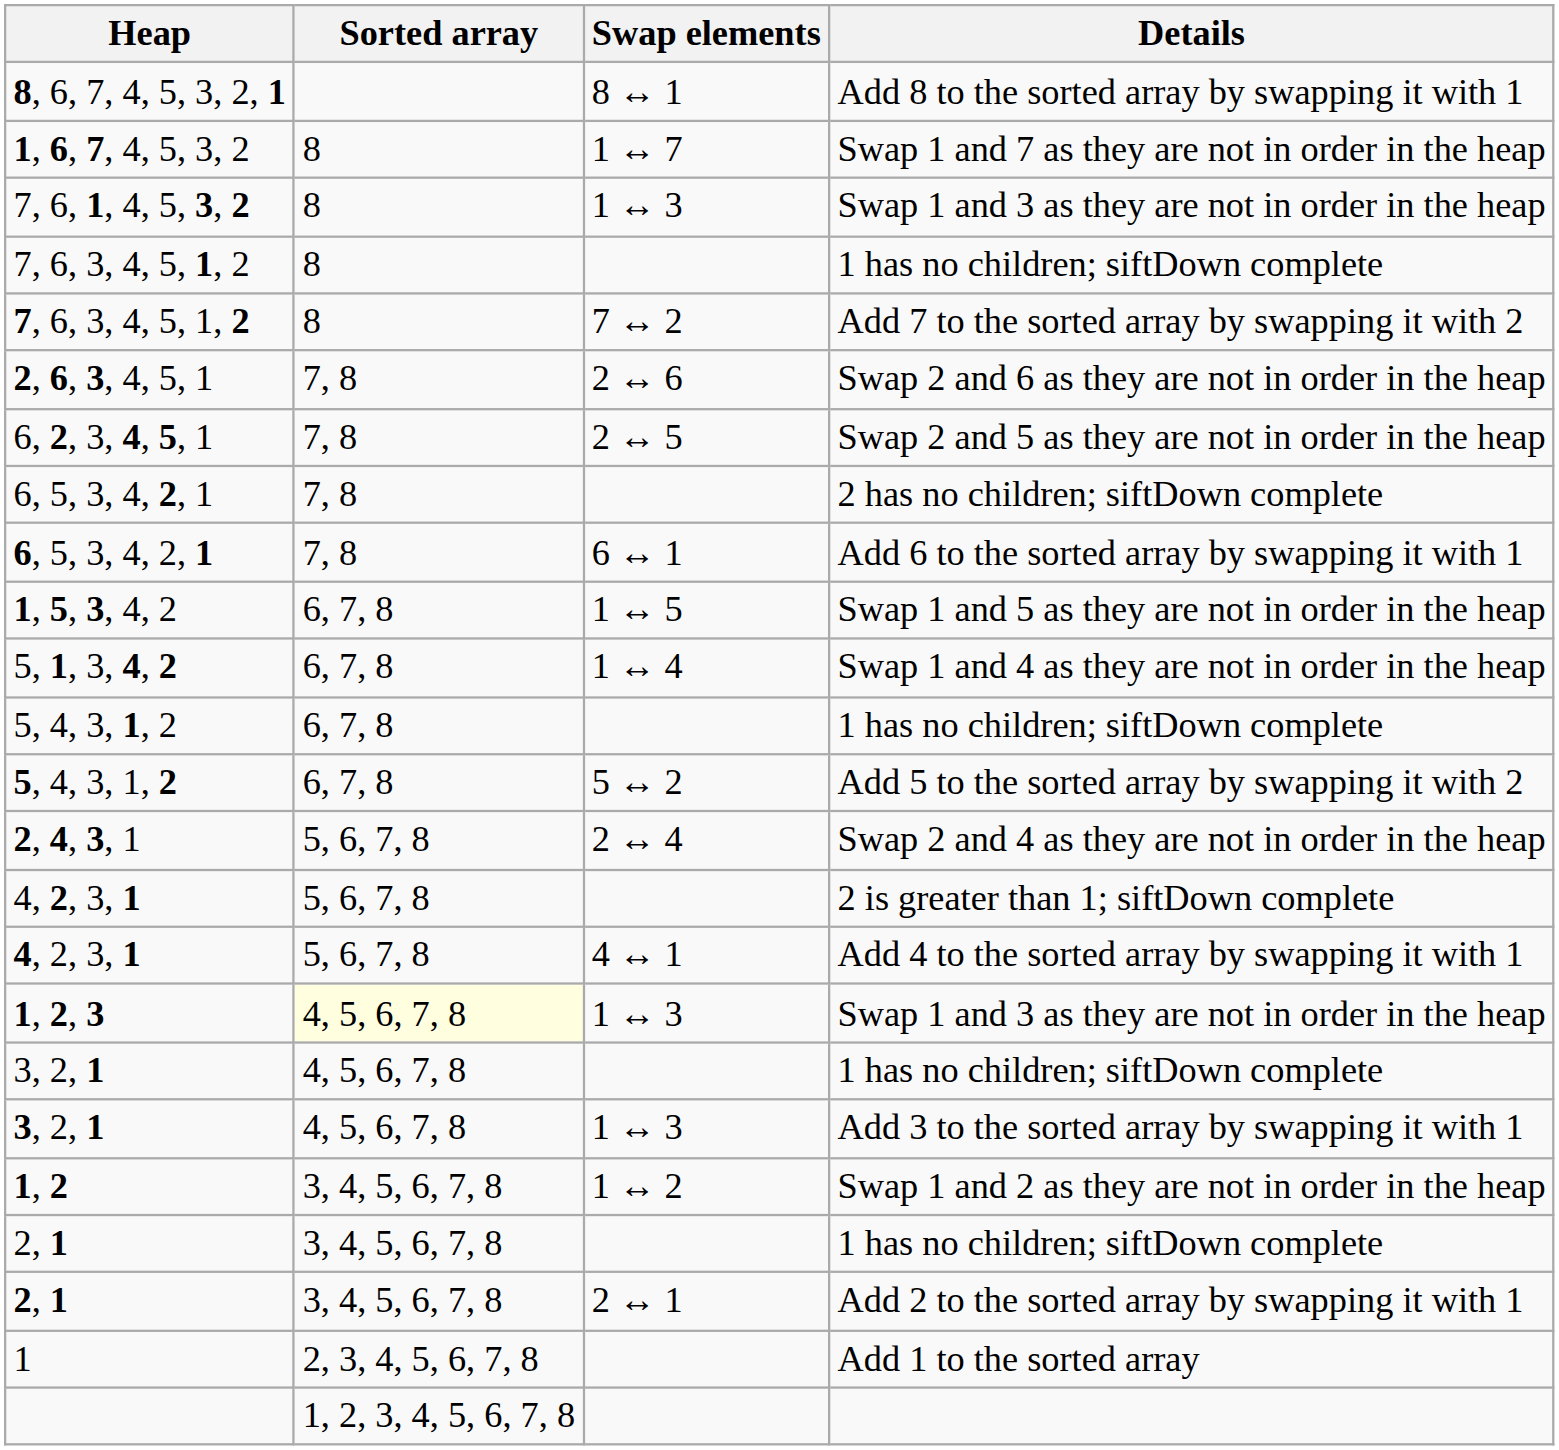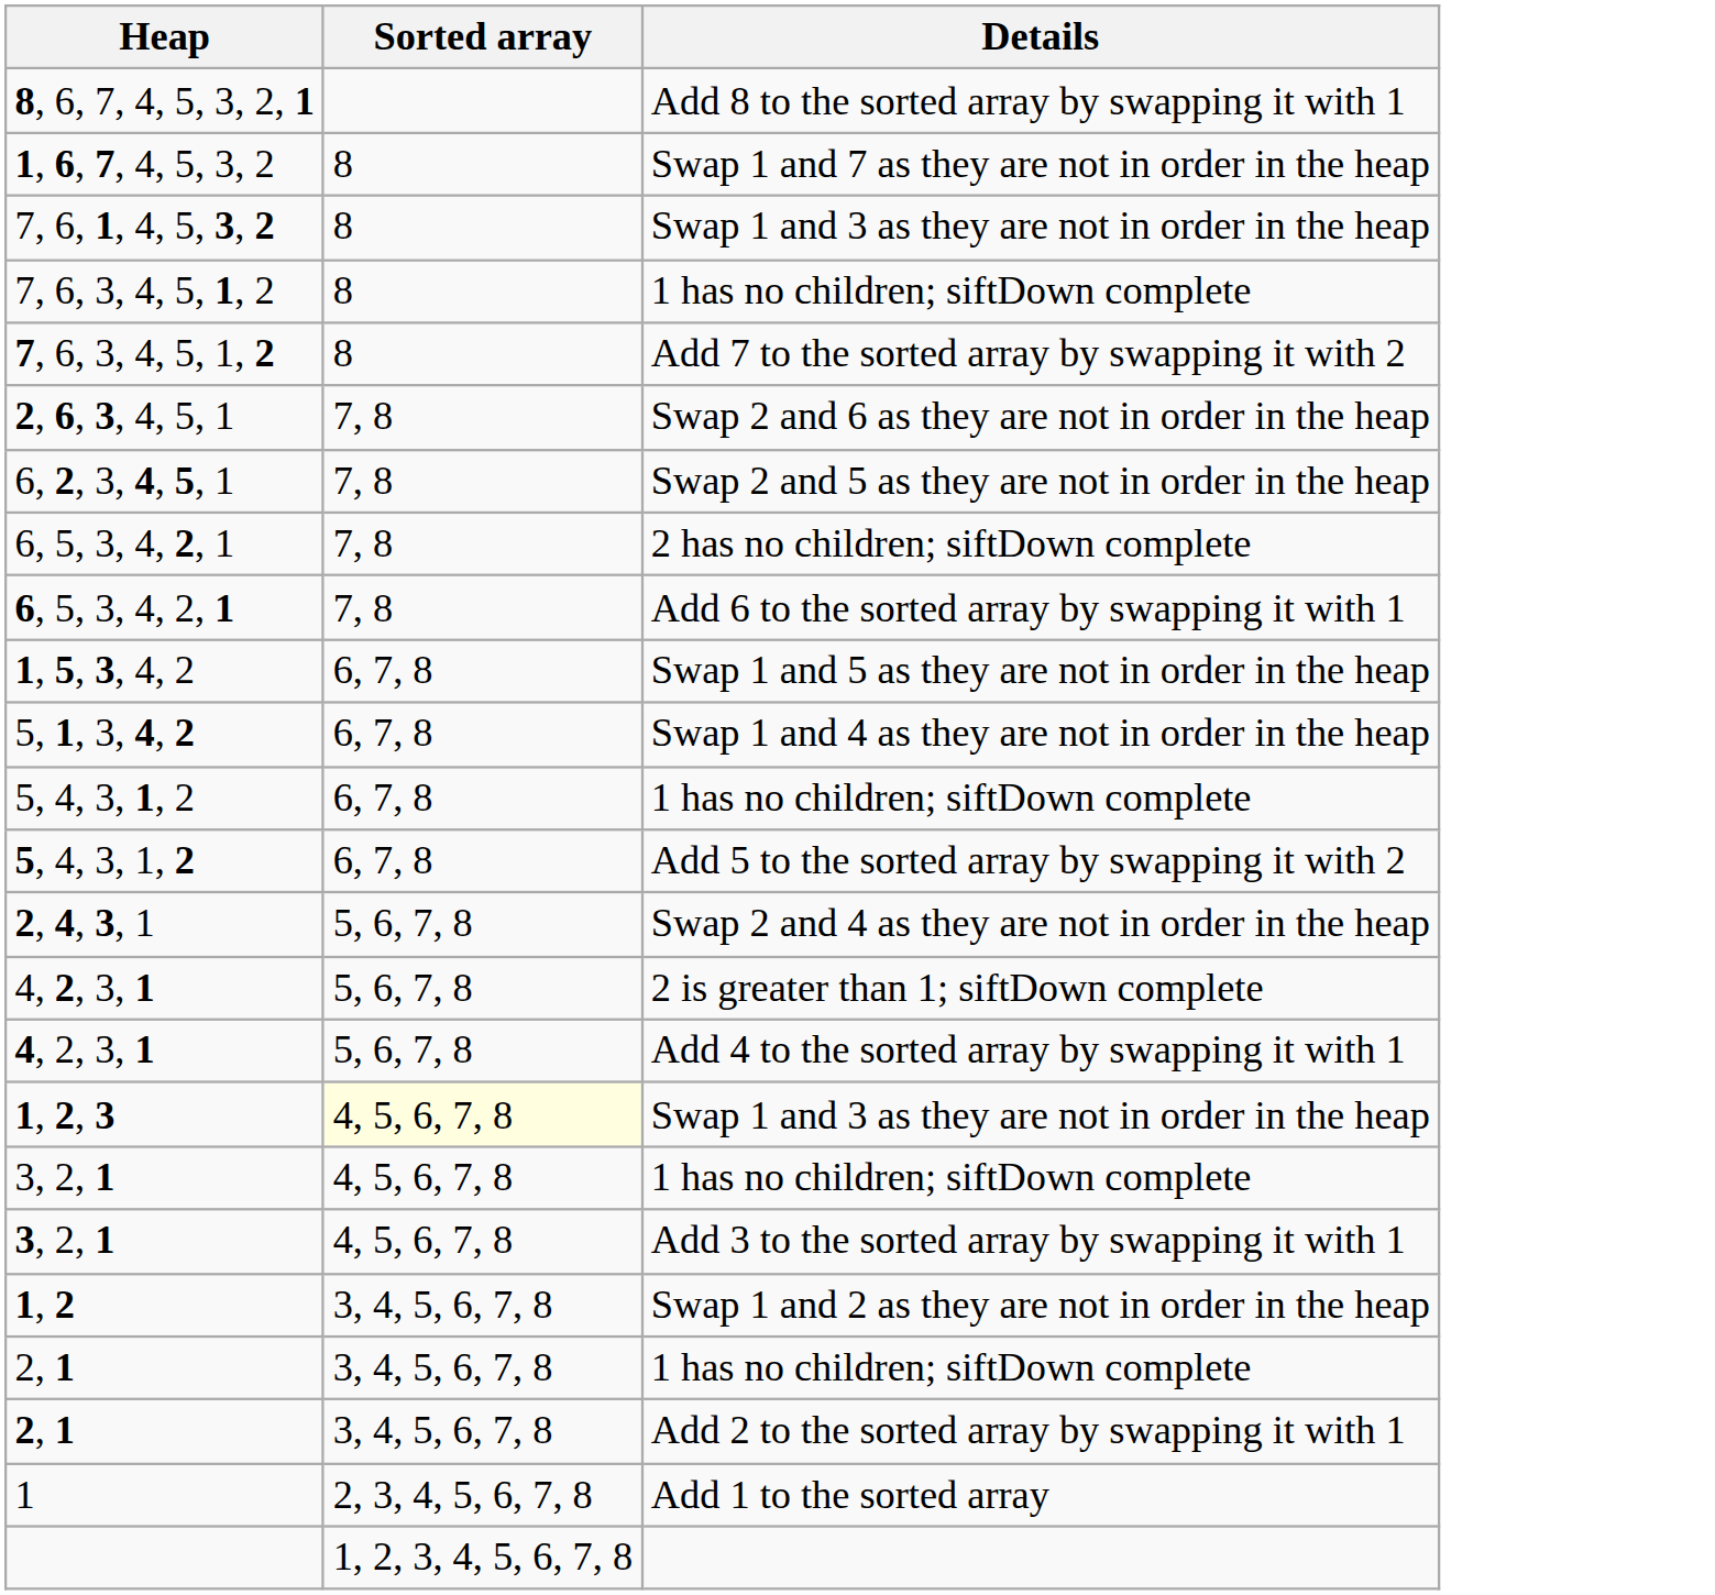 <table class="wikitable col2right">
 <tr>
 <th>Heap</th>
 <th>Sorted array</th>
-<th>Swap elements</th>
 <th>Details</th>
 </tr>
 <tr>
 <td><strong>8</strong>, 6, 7, 4, 5, 3, 2, <strong>1</strong></td>
 <td></td>
-<td>8 ↔ 1</td>
 <td>Add 8 to the sorted array by swapping it with 1</td>
 </tr>
 <tr>
 <td><strong>1</strong>, <strong>6</strong>, <strong>7</strong>, 4, 5, 3, 2</td>
 <td>8</td>
-<td>1 ↔ 7</td>
 <td>Swap 1 and 7 as they are not in order in the heap</td>
 </tr>
 <tr>
 <td>7, 6, <strong>1</strong>, 4, 5, <strong>3</strong>, <strong>2</strong></td>
 <td>8</td>
-<td>1 ↔ 3</td>
 <td>Swap 1 and 3 as they are not in order in the heap</td>
 </tr>
 <tr>
 <td>7, 6, 3, 4, 5, <strong>1</strong>, 2</td>
 <td>8</td>
-<td></td>
 <td>1 has no children; siftDown complete</td>
 </tr>
 <tr>
 <td><strong>7</strong>, 6, 3, 4, 5, 1, <strong>2</strong></td>
 <td>8</td>
-<td>7 ↔ 2</td>
 <td>Add 7 to the sorted array by swapping it with 2</td>
 </tr>
 <tr>
 <td><strong>2</strong>, <strong>6</strong>, <strong>3</strong>, 4, 5, 1</td>
 <td>7, 8</td>
-<td>2 ↔ 6</td>
 <td>Swap 2 and 6 as they are not in order in the heap</td>
 </tr>
 <tr>
 <td>6, <strong>2</strong>, 3, <strong>4</strong>, <strong>5</strong>, 1</td>
 <td>7, 8</td>
-<td>2 ↔ 5</td>
 <td>Swap 2 and 5 as they are not in order in the heap</td>
 </tr>
 <tr>
 <td>6, 5, 3, 4, <strong>2</strong>, 1</td>
 <td>7, 8</td>
-<td></td>
 <td>2 has no children; siftDown complete</td>
 </tr>
 <tr>
 <td><strong>6</strong>, 5, 3, 4, 2, <strong>1</strong></td>
 <td>7, 8</td>
-<td>6 ↔ 1</td>
 <td>Add 6 to the sorted array by swapping it with 1</td>
 </tr>
 <tr>
 <td><strong>1</strong>, <strong>5</strong>, <strong>3</strong>, 4, 2</td>
 <td>6, 7, 8</td>
-<td>1 ↔ 5</td>
 <td>Swap 1 and 5 as they are not in order in the heap</td>
 </tr>
 <tr>
 <td>5, <strong>1</strong>, 3, <strong>4</strong>, <strong>2</strong></td>
 <td>6, 7, 8</td>
-<td>1 ↔ 4</td>
 <td>Swap 1 and 4 as they are not in order in the heap</td>
 </tr>
 <tr>
 <td>5, 4, 3, <strong>1</strong>, 2</td>
 <td>6, 7, 8</td>
-<td></td>
 <td>1 has no children; siftDown complete</td>
 </tr>
 <tr>
 <td><strong>5</strong>, 4, 3, 1, <strong>2</strong></td>
 <td>6, 7, 8</td>
-<td>5 ↔ 2</td>
 <td>Add 5 to the sorted array by swapping it with 2</td>
 </tr>
 <tr>
 <td><strong>2</strong>, <strong>4</strong>, <strong>3</strong>, 1</td>
 <td>5, 6, 7, 8</td>
-<td>2 ↔ 4</td>
 <td>Swap 2 and 4 as they are not in order in the heap</td>
 </tr>
 <tr>
 <td>4, <strong>2</strong>, 3, <strong>1</strong></td>
 <td>5, 6, 7, 8</td>
-<td></td>
 <td>2 is greater than 1; siftDown complete</td>
 </tr>
 <tr>
 <td><strong>4</strong>, 2, 3, <strong>1</strong></td>
 <td>5, 6, 7, 8</td>
-<td>4 ↔ 1</td>
 <td>Add 4 to the sorted array by swapping it with 1</td>
 </tr>
 <tr>
 <td><strong>1</strong>, <strong>2</strong>, <strong>3</strong></td>
 <td style="background: lightyellow;">4, 5, 6, 7, 8</td>
-<td>1 ↔ 3</td>
 <td>Swap 1 and 3 as they are not in order in the heap</td>
 </tr>
 <tr>
 <td>3, 2, <strong>1</strong></td>
 <td>4, 5, 6, 7, 8</td>
-<td></td>
 <td>1 has no children; siftDown complete</td>
 </tr>
 <tr>
 <td><strong>3</strong>, 2, <strong>1</strong></td>
 <td>4, 5, 6, 7, 8</td>
-<td>1 ↔ 3</td>
 <td>Add 3 to the sorted array by swapping it with 1</td>
 </tr>
 <tr>
 <td><strong>1</strong>, <strong>2</strong></td>
 <td>3, 4, 5, 6, 7, 8</td>
-<td>1 ↔ 2</td>
 <td>Swap 1 and 2 as they are not in order in the heap</td>
 </tr>
 <tr>
 <td>2, <strong>1</strong></td>
 <td>3, 4, 5, 6, 7, 8</td>
-<td></td>
 <td>1 has no children; siftDown complete</td>
 </tr>
 <tr>
 <td><strong>2</strong>, <strong>1</strong></td>
 <td>3, 4, 5, 6, 7, 8</td>
-<td>2 ↔ 1</td>
 <td>Add 2 to the sorted array by swapping it with 1</td>
 </tr>
 <tr>
 <td>1</td>
 <td>2, 3, 4, 5, 6, 7, 8</td>
-<td></td>
 <td>Add 1 to the sorted array</td>
 </tr>
 <tr>
 <td></td>
 <td>1, 2, 3, 4, 5, 6, 7, 8</td>
 <td></td>
-<td></td>
 </tr>
 </table>
